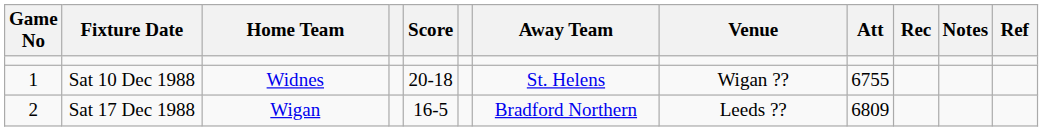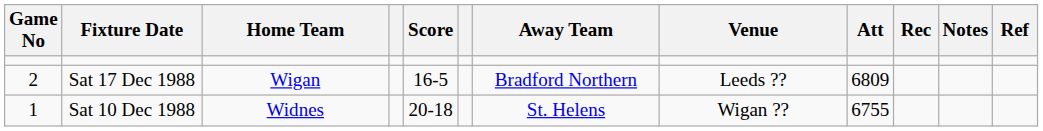 <table class="wikitable" style="text-align:center;">
 <tr>
 <th width=10 abbr="No">Game No</th>
 <th width=110 abbr="Date">Fixture Date</th>
 <th width=150 abbr="Home Team">Home Team</th>
 <th width=5 abbr="space"></th>
 <th width=20 abbr="Score">Score</th>
 <th width=5 abbr="space"></th>
 <th width=150 abbr="Away Team">Away Team</th>
 <th width=150 abbr="Venue">Venue</th>
 <th width=30 abbr="Att">Att</th>
 <th width=30 abbr="Rec">Rec</th>
 <th width=20 abbr="Notes">Notes</th>
 <th width=30 abbr="Ref">Ref</th>
 </tr>
 <tr>
 <td></td>
 <td></td>
 <td></td>
 <td></td>
 <td></td>
 <td></td>
 <td></td>
 <td></td>
 <td></td>
 <td></td>
 <td></td>
 </tr>
 <tr>
+<td>2</td>
+<td>Sat 17 Dec 1988</td>
+<td><a href='#'>Wigan</a></td>
+<td></td>
+<td>16-5</td>
+<td></td>
+<td><a href='#'>Bradford Northern</a></td>
+<td>Leeds ??</td>
+<td>6809</td>
+<td></td>
+<td></td>
+<td></td>
+</tr>
+<tr>
 <td>1</td>
 <td>Sat 10 Dec 1988</td>
 <td><a href='#'>Widnes</a></td>
 <td></td>
 <td>20-18</td>
 <td></td>
 <td><a href='#'>St. Helens</a></td>
 <td>Wigan ??</td>
 <td>6755</td>
 <td></td>
 <td></td>
 <td></td>
 </tr>
-<tr>
-<td>2</td>
-<td>Sat 17 Dec 1988</td>
-<td><a href='#'>Wigan</a></td>
-<td></td>
-<td>16-5</td>
-<td></td>
-<td><a href='#'>Bradford Northern</a></td>
-<td>Leeds ??</td>
-<td>6809</td>
-<td></td>
-<td></td>
-<td></td>
-</tr>
 </table>
